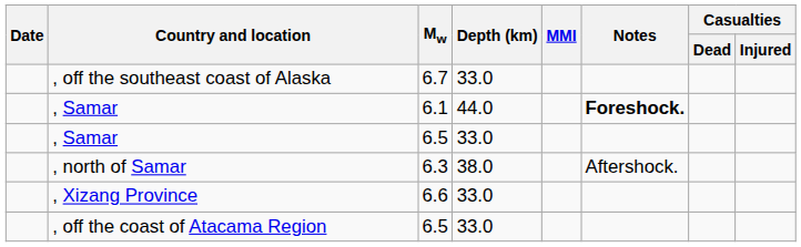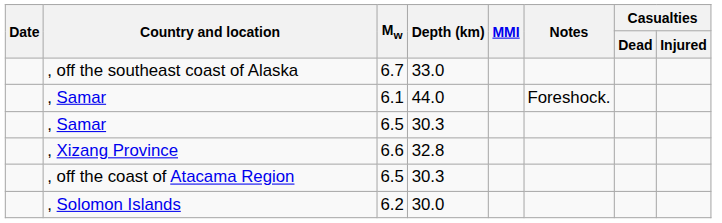 <table class="wikitable sortable sort-under" style="border:1px black; margin-left:1em;">
 <tr>
 <th rowspan="2"><small>Date</small></th>
 <th rowspan="2" style="width: 310px"><small>Country and location</small></th>
 <th rowspan="2"><small>M<sub>w</sub></small></th>
 <th rowspan="2"><small>Depth (km)</small></th>
 <th rowspan="2"><small><a href='#'>MMI</a></small></th>
 <th rowspan="2" class="unsortable"><small>Notes</small></th>
 <th colspan="2"><small>Casualties</small></th>
 </tr>
 <tr>
 <th><small>Dead</small></th>
 <th><small>Injured</small></th>
 </tr>
 <tr>
 <td></td>
 <td>, off the southeast coast of Alaska</td>
 <td>6.7</td>
 <td>33.0</td>
 <td></td>
 <td></td>
 <td></td>
 <td></td>
 </tr>
 <tr>
 <td></td>
 <td>, <a href='#'>Samar</a></td>
 <td>6.1</td>
 <td>44.0</td>
 <td></td>
-<td><strong>Foreshock.</strong></td>
+<td>Foreshock.</td>
 <td></td>
 <td></td>
 </tr>
 <tr>
 <td></td>
 <td>, <a href='#'>Samar</a></td>
 <td>6.5</td>
-<td>33.0</td>
+<td>30.3</td>
 <td></td>
 <td></td>
 <td></td>
 <td></td>
 </tr>
 <tr>
 <td></td>
-<td>, north of <a href='#'>Samar</a></td>
-<td>6.3</td>
-<td>38.0</td>
-<td></td>
-<td>Aftershock.</td>
-<td></td>
-<td></td>
-</tr>
-<tr>
-<td></td>
 <td>, <a href='#'>Xizang Province</a></td>
 <td>6.6</td>
-<td>33.0</td>
+<td>32.8</td>
 <td></td>
 <td></td>
 <td></td>
 <td></td>
 </tr>
 <tr>
 <td></td>
 <td>, off the coast of <a href='#'>Atacama Region</a></td>
 <td>6.5</td>
-<td>33.0</td>
+<td>30.3</td>
+<td></td>
+<td></td>
+<td></td>
+<td></td>
+</tr>
+<tr>
+<td></td>
+<td>, <a href='#'>Solomon Islands</a></td>
+<td>6.2</td>
+<td>30.0</td>
 <td></td>
 <td></td>
 <td></td>
 <td></td>
 </tr>
 </table>
